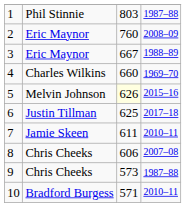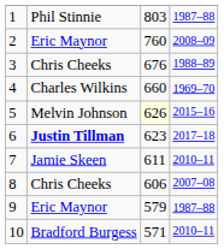 <table class="wikitable">
 <tr>
 </tr>
 <tr>
 <td>1</td>
 <td>Phil Stinnie</td>
 <td>803</td>
 <td style="font-size:80%;"><a href='#'>1987–88</a></td>
 </tr>
 <tr>
 <td>2</td>
 <td><a href='#'>Eric Maynor</a></td>
 <td>760</td>
 <td style="font-size:80%;"><a href='#'>2008–09</a></td>
 </tr>
 <tr>
 <td>3</td>
-<td><a href='#'>Eric Maynor</a></td>
-<td>667</td>
+<td>Chris Cheeks</td>
+<td>676</td>
 <td style="font-size:80%;"><a href='#'>1988–89</a></td>
 </tr>
 <tr>
 <td>4</td>
 <td>Charles Wilkins</td>
 <td>660</td>
 <td style="font-size:80%;"><a href='#'>1969–70</a></td>
 </tr>
 <tr>
 <td>5</td>
 <td>Melvin Johnson</td>
 <td style="background: lightyellow;">626</td>
 <td style="font-size:80%;"><a href='#'>2015–16</a></td>
 </tr>
 <tr>
 <td>6</td>
-<td><a href='#'>Justin Tillman</a></td>
-<td>625</td>
+<td><strong><a href='#'>Justin Tillman</a></strong></td>
+<td>623</td>
 <td style="font-size:80%;"><a href='#'>2017–18</a></td>
 </tr>
 <tr>
 <td>7</td>
 <td><a href='#'>Jamie Skeen</a></td>
 <td>611</td>
 <td style="font-size:80%;"><a href='#'>2010–11</a></td>
 </tr>
 <tr>
 <td>8</td>
 <td>Chris Cheeks</td>
 <td>606</td>
 <td style="font-size:80%;"><a href='#'>2007–08</a></td>
 </tr>
 <tr>
 <td>9</td>
-<td>Chris Cheeks</td>
-<td>573</td>
+<td><a href='#'>Eric Maynor</a></td>
+<td>579</td>
 <td style="font-size:80%;"><a href='#'>1987–88</a></td>
 </tr>
 <tr>
 <td>10</td>
 <td><a href='#'>Bradford Burgess</a></td>
 <td>571</td>
 <td style="font-size:80%;"><a href='#'>2010–11</a></td>
 </tr>
 </table>
